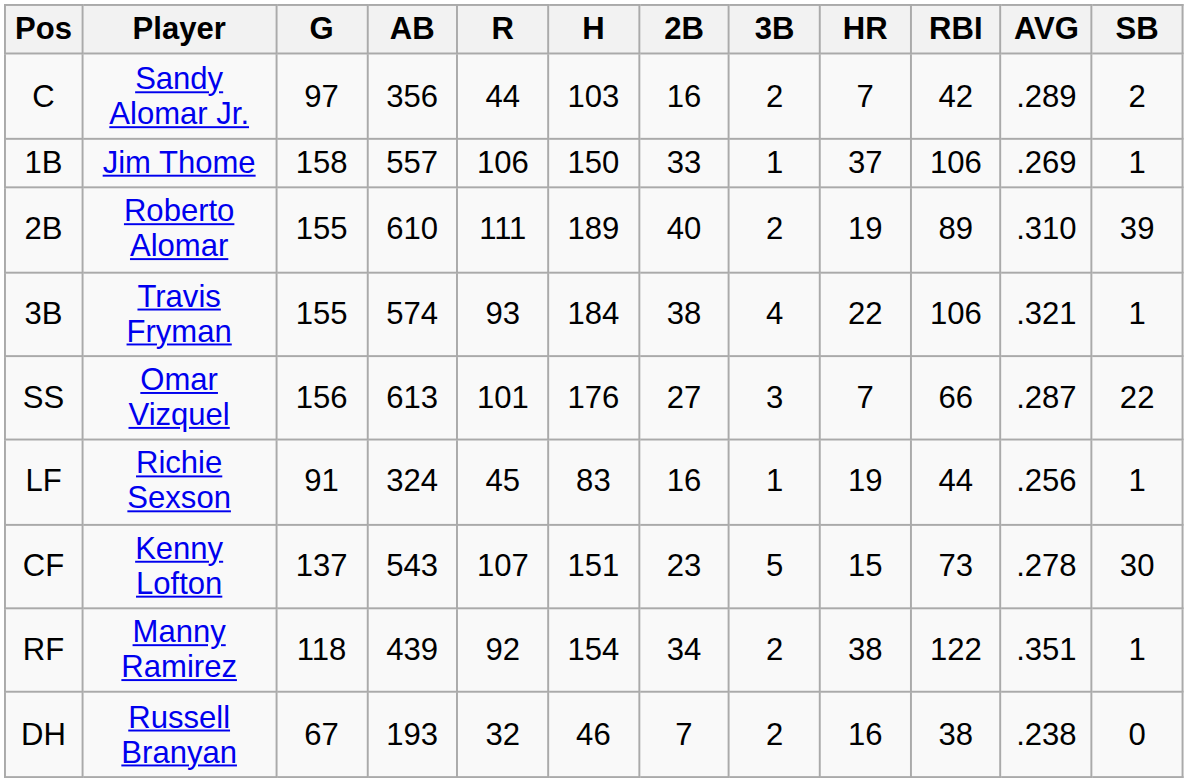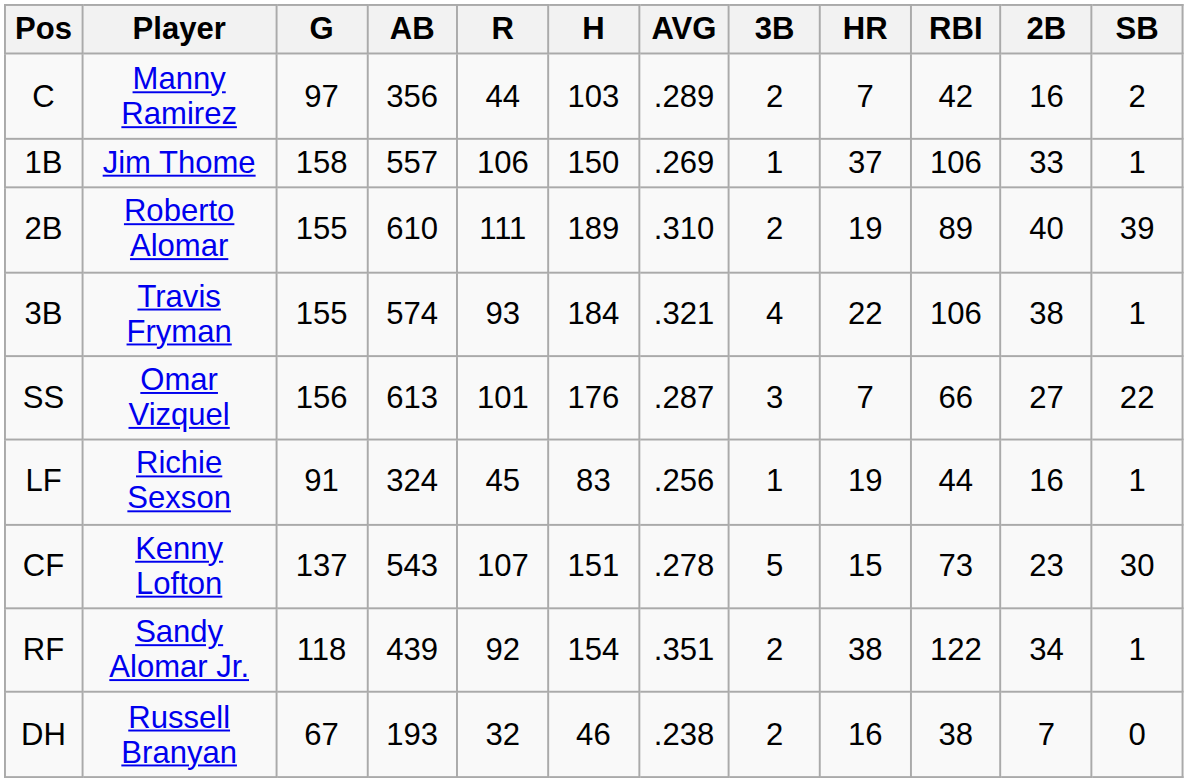 <table class="wikitable sortable">
 <tr>
 <th bgcolor="#DDDDFF" width="5%">Pos</th>
 <th bgcolor="#DDDDFF" width="15%">Player</th>
 <th bgcolor="#DDDDFF" width="7%">G</th>
 <th bgcolor="#DDDDFF" width="7%">AB</th>
 <th bgcolor="#DDDDFF" width="7%">R</th>
 <th bgcolor="#DDDDFF" width="7%">H</th>
-<th bgcolor="#DDDDFF" width="7%">2B</th>
+<th bgcolor="#DDDDFF" width="7%">AVG</th>
 <th bgcolor="#DDDDFF" width="7%">3B</th>
 <th bgcolor="#DDDDFF" width="7%">HR</th>
 <th bgcolor="#DDDDFF" width="7%">RBI</th>
-<th bgcolor="#DDDDFF" width="7%">AVG</th>
+<th bgcolor="#DDDDFF" width="7%">2B</th>
 <th bgcolor="#DDDDFF" width="7%">SB</th>
 </tr>
 <tr align="center">
 <td>C</td>
-<td><a href='#'>Sandy Alomar Jr.</a></td>
+<td><a href='#'>Manny Ramirez</a></td>
 <td>97</td>
 <td>356</td>
 <td>44</td>
 <td>103</td>
-<td>16</td>
+<td>.289</td>
 <td>2</td>
 <td>7</td>
 <td>42</td>
-<td>.289</td>
+<td>16</td>
 <td>2</td>
 </tr>
 <tr align="center">
 <td>1B</td>
 <td><a href='#'>Jim Thome</a></td>
 <td>158</td>
 <td>557</td>
 <td>106</td>
 <td>150</td>
-<td>33</td>
+<td>.269</td>
 <td>1</td>
 <td>37</td>
 <td>106</td>
-<td>.269</td>
+<td>33</td>
 <td>1</td>
 </tr>
 <tr align="center">
 <td>2B</td>
 <td><a href='#'>Roberto Alomar</a></td>
 <td>155</td>
 <td>610</td>
 <td>111</td>
 <td>189</td>
-<td>40</td>
+<td>.310</td>
 <td>2</td>
 <td>19</td>
 <td>89</td>
-<td>.310</td>
+<td>40</td>
 <td>39</td>
 </tr>
 <tr align="center">
 <td>3B</td>
 <td><a href='#'>Travis Fryman</a></td>
 <td>155</td>
 <td>574</td>
 <td>93</td>
 <td>184</td>
-<td>38</td>
+<td>.321</td>
 <td>4</td>
 <td>22</td>
 <td>106</td>
-<td>.321</td>
+<td>38</td>
 <td>1</td>
 </tr>
 <tr align="center">
 <td>SS</td>
 <td><a href='#'>Omar Vizquel</a></td>
 <td>156</td>
 <td>613</td>
 <td>101</td>
 <td>176</td>
-<td>27</td>
+<td>.287</td>
 <td>3</td>
 <td>7</td>
 <td>66</td>
-<td>.287</td>
+<td>27</td>
 <td>22</td>
 </tr>
 <tr align="center">
 <td>LF</td>
 <td><a href='#'>Richie Sexson</a></td>
 <td>91</td>
 <td>324</td>
 <td>45</td>
 <td>83</td>
-<td>16</td>
+<td>.256</td>
 <td>1</td>
 <td>19</td>
 <td>44</td>
-<td>.256</td>
+<td>16</td>
 <td>1</td>
 </tr>
 <tr align="center">
 <td>CF</td>
 <td><a href='#'>Kenny Lofton</a></td>
 <td>137</td>
 <td>543</td>
 <td>107</td>
 <td>151</td>
-<td>23</td>
+<td>.278</td>
 <td>5</td>
 <td>15</td>
 <td>73</td>
-<td>.278</td>
+<td>23</td>
 <td>30</td>
 </tr>
 <tr align="center">
 <td>RF</td>
-<td><a href='#'>Manny Ramirez</a></td>
+<td><a href='#'>Sandy Alomar Jr.</a></td>
 <td>118</td>
 <td>439</td>
 <td>92</td>
 <td>154</td>
-<td>34</td>
+<td>.351</td>
 <td>2</td>
 <td>38</td>
 <td>122</td>
-<td>.351</td>
+<td>34</td>
 <td>1</td>
 </tr>
 <tr align="center">
 <td>DH</td>
 <td><a href='#'>Russell Branyan</a></td>
 <td>67</td>
 <td>193</td>
 <td>32</td>
 <td>46</td>
-<td>7</td>
+<td>.238</td>
 <td>2</td>
 <td>16</td>
 <td>38</td>
-<td>.238</td>
+<td>7</td>
 <td>0</td>
 </tr>
 </table>
